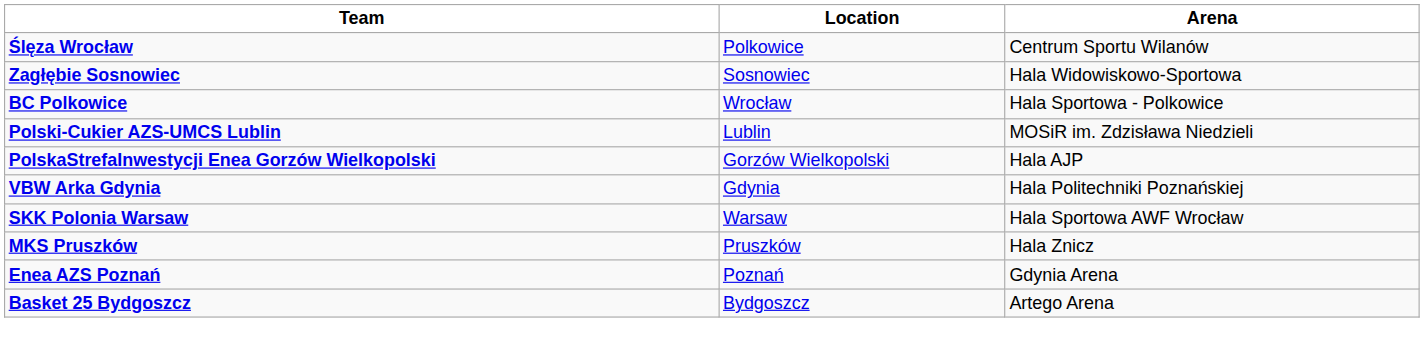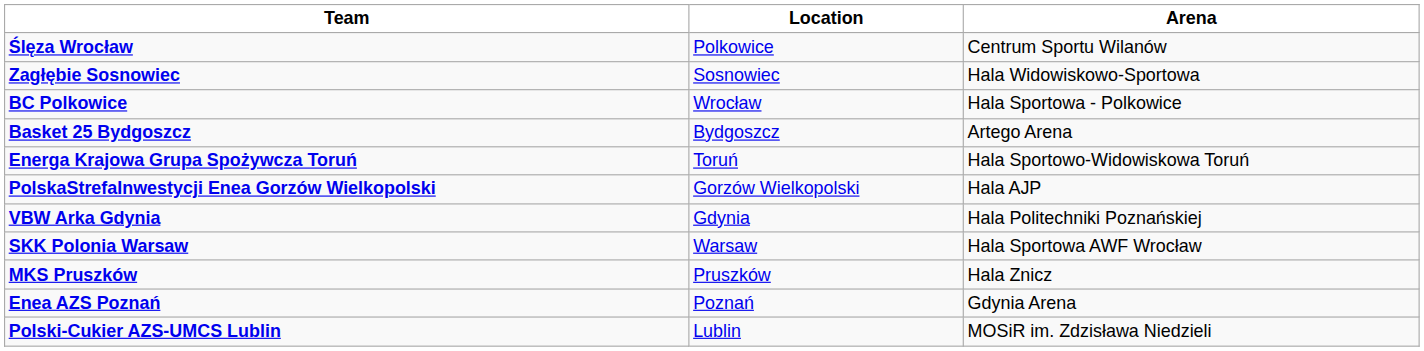 <table class="wikitable" style="width:100%; text-align:left">
 <tr>
 <th style="background:white">Team</th>
 <th style="background:white">Location</th>
 <th style="background:white">Arena</th>
 </tr>
 <tr>
 <td><strong><a href='#'>Ślęza Wrocław</a></strong></td>
 <td><a href='#'>Polkowice</a></td>
 <td>Centrum Sportu Wilanów</td>
 </tr>
 <tr>
 <td><strong><a href='#'>Zagłębie Sosnowiec</a></strong></td>
 <td><a href='#'>Sosnowiec</a></td>
 <td>Hala Widowiskowo-Sportowa</td>
 </tr>
 <tr>
 <td><strong><a href='#'>BC Polkowice</a></strong></td>
 <td><a href='#'>Wrocław</a></td>
 <td>Hala Sportowa - Polkowice</td>
 </tr>
 <tr>
-<td><strong><a href='#'>Polski-Cukier AZS-UMCS Lublin</a></strong></td>
-<td><a href='#'>Lublin</a></td>
-<td>MOSiR im. Zdzisława Niedzieli</td>
+<td><strong><a href='#'>Basket 25 Bydgoszcz</a></strong></td>
+<td><a href='#'>Bydgoszcz</a></td>
+<td>Artego Arena</td>
+</tr>
+<tr>
+<td><strong><a href='#'>Energa Krajowa Grupa Spożywcza Toruń</a></strong></td>
+<td><a href='#'>Toruń</a></td>
+<td>Hala Sportowo-Widowiskowa Toruń</td>
 </tr>
 <tr>
 <td><strong><a href='#'>PolskaStrefaInwestycji Enea Gorzów Wielkopolski</a></strong></td>
 <td><a href='#'>Gorzów Wielkopolski</a></td>
 <td>Hala AJP</td>
 </tr>
 <tr>
 <td><strong><a href='#'>VBW Arka Gdynia</a></strong></td>
 <td><a href='#'>Gdynia</a></td>
 <td>Hala Politechniki Poznańskiej</td>
 </tr>
 <tr>
 <td><strong><a href='#'>SKK Polonia Warsaw</a></strong></td>
 <td><a href='#'>Warsaw</a></td>
 <td>Hala Sportowa AWF Wrocław</td>
 </tr>
 <tr>
 <td><strong><a href='#'>MKS Pruszków</a></strong></td>
 <td><a href='#'>Pruszków</a></td>
 <td>Hala Znicz</td>
 </tr>
 <tr>
 <td><strong><a href='#'>Enea AZS Poznań</a></strong></td>
 <td><a href='#'>Poznań</a></td>
 <td>Gdynia Arena</td>
 </tr>
 <tr>
-<td><strong><a href='#'>Basket 25 Bydgoszcz</a></strong></td>
-<td><a href='#'>Bydgoszcz</a></td>
-<td>Artego Arena</td>
+<td><strong><a href='#'>Polski-Cukier AZS-UMCS Lublin</a></strong></td>
+<td><a href='#'>Lublin</a></td>
+<td>MOSiR im. Zdzisława Niedzieli</td>
 </tr>
 </table>
